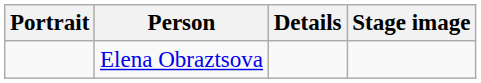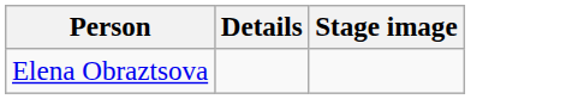 <table class="wikitable">
 <tr>
-<th>Portrait</th>
 <th>Person</th>
 <th>Details</th>
 <th>Stage image</th>
 </tr>
 <tr>
-<td align=center></td>
 <td><a href='#'>Elena Obraztsova</a></td>
 <td></td>
 <td align=center></td>
 </tr>
 </table>
